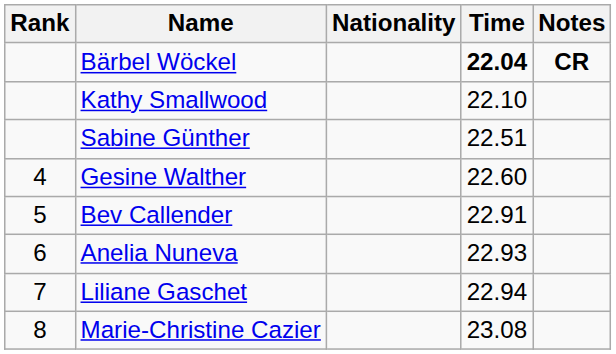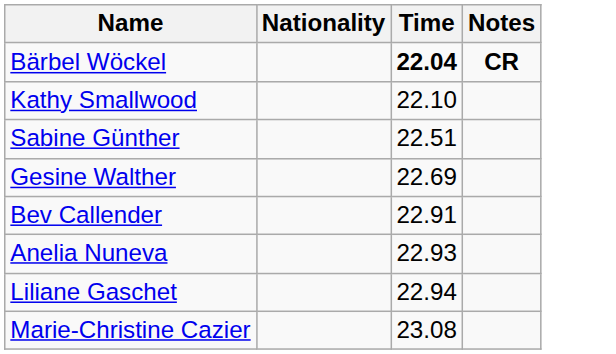 <table class="wikitable sortable" style="text-align:center">
 <tr>
-<th>Rank</th>
 <th>Name</th>
 <th>Nationality</th>
 <th>Time</th>
 <th>Notes</th>
 </tr>
 <tr>
-<td></td>
 <td align=left><a href='#'>Bärbel Wöckel</a></td>
 <td align=left></td>
 <td><strong>22.04</strong></td>
 <td><strong>CR</strong></td>
 </tr>
 <tr>
-<td></td>
 <td align=left><a href='#'>Kathy Smallwood</a></td>
 <td align=left></td>
 <td>22.10</td>
 <td></td>
 </tr>
 <tr>
-<td></td>
 <td align=left><a href='#'>Sabine Günther</a></td>
 <td align=left></td>
 <td>22.51</td>
 <td></td>
 </tr>
 <tr>
-<td>4</td>
 <td align=left><a href='#'>Gesine Walther</a></td>
 <td align=left></td>
-<td>22.60</td>
+<td>22.69</td>
 <td></td>
 </tr>
 <tr>
-<td>5</td>
 <td align=left><a href='#'>Bev Callender</a></td>
 <td align=left></td>
 <td>22.91</td>
 <td></td>
 </tr>
 <tr>
-<td>6</td>
 <td align=left><a href='#'>Anelia Nuneva</a></td>
 <td align=left></td>
 <td>22.93</td>
 <td></td>
 </tr>
 <tr>
-<td>7</td>
 <td align=left><a href='#'>Liliane Gaschet</a></td>
 <td align=left></td>
 <td>22.94</td>
 <td></td>
 </tr>
 <tr>
-<td>8</td>
 <td align=left><a href='#'>Marie-Christine Cazier</a></td>
 <td align=left></td>
 <td>23.08</td>
 <td></td>
 </tr>
 </table>
